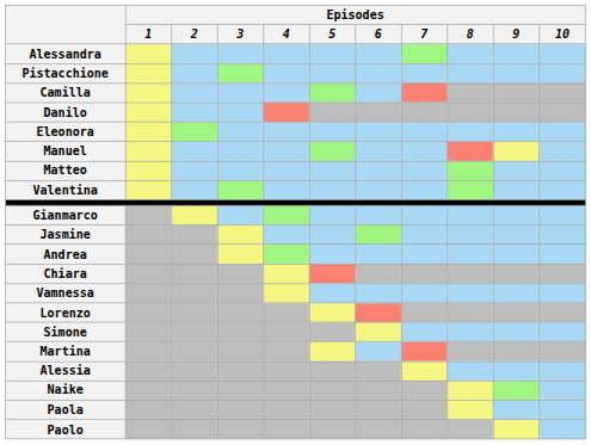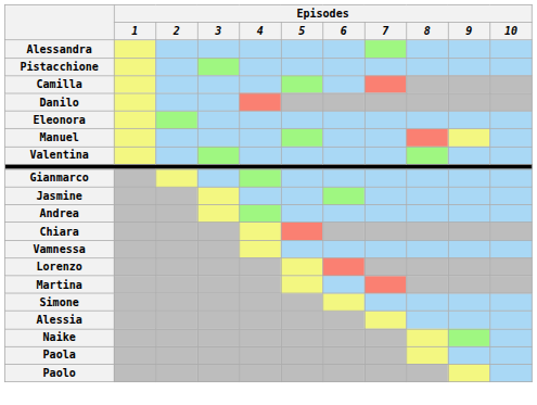 <table class="wikitable" style="text-align:center; width:50%;">
 <tr>
 <th rowspan="2" style="width:15%;"></th>
 <th colspan="10" style="text-align:center;">Episodes</th>
 </tr>
 <tr>
 <th style="text-align:center; width:6%;"><em>1</em></th>
 <th style="text-align:center; width:6%;"><em>2</em></th>
 <th style="text-align:center; width:6%;"><em>3</em></th>
 <th style="text-align:center; width:6%;"><em>4</em></th>
 <th style="text-align:center; width:6%;"><em>5</em></th>
 <th style="text-align:center; width:6%;"><em>6</em></th>
 <th style="text-align:center; width:6%;"><em>7</em></th>
 <th style="text-align:center; width:6%;"><em>8</em></th>
 <th style="text-align:center; width:6%;"><em>9</em></th>
 <th style="text-align:center; width:6%;"><em>10</em></th>
 </tr>
 <tr>
 <th>Alessandra</th>
 <td style="background:#F3F781;"></td>
 <td style="background:#A9D8F5;"></td>
 <td style="background:#A9D8F5;"></td>
 <td style="background:#A9D8F5;"></td>
 <td style="background:#A9D8F5;"></td>
 <td style="background:#A9D8F5;"></td>
 <td style="background:#9FF781;"></td>
 <td style="background:#A9D8F5;"></td>
 <td style="background:#A9D8F5;"></td>
 <td style="background:#A9D8F5;"></td>
 </tr>
 <tr>
 <th>Pistacchione</th>
 <td style="background:#F3F781;"></td>
 <td style="background:#A9D8F5;"></td>
 <td style="background:#9FF781;"></td>
 <td style="background:#A9D8F5;"></td>
 <td style="background:#A9D8F5;"></td>
 <td style="background:#A9D8F5;"></td>
 <td style="background:#A9D8F5;"></td>
 <td style="background:#A9D8F5;"></td>
 <td style="background:#A9D8F5;"></td>
 <td style="background:#A9D8F5;"></td>
 </tr>
 <tr>
 <th>Camilla</th>
 <td style="background:#F3F781;"></td>
 <td style="background:#A9D8F5;"></td>
 <td style="background:#A9D8F5;"></td>
 <td style="background:#A9D8F5;"></td>
 <td style="background:#9FF781;"></td>
 <td style="background:#A9D8F5;"></td>
 <td style="background:#FA8072;"></td>
 <td style="background:#BDBDBD;"></td>
 <td style="background:#BDBDBD;"></td>
 <td style="background:#BDBDBD;"></td>
 </tr>
 <tr>
 <th>Danilo</th>
 <td style="background:#F3F781;"></td>
 <td style="background:#A9D8F5;"></td>
 <td style="background:#A9D8F5;"></td>
 <td style="background:#FA8072;"></td>
 <td style="background:#BDBDBD;"></td>
 <td style="background:#BDBDBD;"></td>
 <td style="background:#BDBDBD;"></td>
 <td style="background:#BDBDBD;"></td>
 <td style="background:#BDBDBD;"></td>
 <td style="background:#BDBDBD;"></td>
 </tr>
 <tr>
 <th>Eleonora</th>
 <td style="background:#F3F781;"></td>
 <td style="background:#9FF781;"></td>
 <td style="background:#A9D8F5;"></td>
 <td style="background:#A9D8F5;"></td>
 <td style="background:#A9D8F5;"></td>
 <td style="background:#A9D8F5;"></td>
 <td style="background:#A9D8F5;"></td>
 <td style="background:#A9D8F5;"></td>
 <td style="background:#A9D8F5;"></td>
 <td style="background:#A9D8F5;"></td>
 </tr>
 <tr>
 <th>Manuel</th>
 <td style="background:#F3F781;"></td>
 <td style="background:#A9D8F5;"></td>
 <td style="background:#A9D8F5;"></td>
 <td style="background:#A9D8F5;"></td>
 <td style="background:#9FF781;"></td>
 <td style="background:#A9D8F5;"></td>
 <td style="background:#A9D8F5;"></td>
 <td style="background:#FA8072;"></td>
 <td style="background:#F3F781;"></td>
-<td style="background:#A9D8F5;"></td>
-</tr>
-<tr>
-<th>Matteo</th>
-<td style="background:#F3F781;"></td>
-<td style="background:#A9D8F5;"></td>
-<td style="background:#A9D8F5;"></td>
-<td style="background:#A9D8F5;"></td>
-<td style="background:#A9D8F5;"></td>
-<td style="background:#A9D8F5;"></td>
-<td style="background:#A9D8F5;"></td>
-<td style="background:#9FF781;"></td>
-<td style="background:#A9D8F5;"></td>
 <td style="background:#A9D8F5;"></td>
 </tr>
 <tr>
 <th>Valentina</th>
 <td style="background:#F3F781;"></td>
 <td style="background:#A9D8F5;"></td>
 <td style="background:#9FF781;"></td>
 <td style="background:#A9D8F5;"></td>
 <td style="background:#A9D8F5;"></td>
 <td style="background:#A9D8F5;"></td>
 <td style="background:#A9D8F5;"></td>
 <td style="background:#9FF781;"></td>
 <td style="background:#A9D8F5;"></td>
 <td style="background:#A9D8F5;"></td>
 </tr>
 <tr>
 <th colspan="11" style="background:#000000;"></th>
 </tr>
 <tr>
 <th>Gianmarco</th>
 <td style="background:#BDBDBD;"></td>
 <td style="background:#F3F781;"></td>
 <td style="background:#A9D8F5;"></td>
 <td style="background:#9FF781;"></td>
 <td style="background:#A9D8F5;"></td>
 <td style="background:#A9D8F5;"></td>
 <td style="background:#A9D8F5;"></td>
 <td style="background:#A9D8F5;"></td>
 <td style="background:#A9D8F5;"></td>
 <td style="background:#A9D8F5;"></td>
 </tr>
 <tr>
 <th>Jasmine</th>
 <td style="background:#BDBDBD;"></td>
 <td style="background:#BDBDBD;"></td>
 <td style="background:#F3F781;"></td>
 <td style="background:#A9D8F5;"></td>
 <td style="background:#A9D8F5;"></td>
 <td style="background:#9FF781;"></td>
 <td style="background:#A9D8F5;"></td>
 <td style="background:#A9D8F5;"></td>
 <td style="background:#A9D8F5;"></td>
 <td style="background:#A9D8F5;"></td>
 </tr>
 <tr>
 <th>Andrea</th>
 <td style="background:#BDBDBD;"></td>
 <td style="background:#BDBDBD;"></td>
 <td style="background:#F3F781;"></td>
 <td style="background:#9FF781;"></td>
 <td style="background:#A9D8F5;"></td>
 <td style="background:#A9D8F5;"></td>
 <td style="background:#A9D8F5;"></td>
 <td style="background:#A9D8F5;"></td>
 <td style="background:#A9D8F5;"></td>
 <td style="background:#A9D8F5;"></td>
 </tr>
 <tr>
 <th>Chiara</th>
 <td style="background:#BDBDBD;"></td>
 <td style="background:#BDBDBD;"></td>
 <td style="background:#BDBDBD;"></td>
 <td style="background:#F3F781;"></td>
 <td style="background:#FA8072;"></td>
 <td style="background:#BDBDBD;"></td>
 <td style="background:#BDBDBD;"></td>
 <td style="background:#BDBDBD;"></td>
 <td style="background:#BDBDBD;"></td>
 <td style="background:#BDBDBD;"></td>
 </tr>
 <tr>
 <th>Vamnessa</th>
 <td style="background:#BDBDBD;"></td>
 <td style="background:#BDBDBD;"></td>
 <td style="background:#BDBDBD;"></td>
 <td style="background:#F3F781;"></td>
 <td style="background:#A9D8F5;"></td>
 <td style="background:#A9D8F5;"></td>
 <td style="background:#A9D8F5;"></td>
 <td style="background:#A9D8F5;"></td>
 <td style="background:#A9D8F5;"></td>
 <td style="background:#A9D8F5;"></td>
 </tr>
 <tr>
 <th>Lorenzo</th>
 <td style="background:#BDBDBD;"></td>
 <td style="background:#BDBDBD;"></td>
 <td style="background:#BDBDBD;"></td>
 <td style="background:#BDBDBD;"></td>
 <td style="background:#F3F781;"></td>
 <td style="background:#FA8072;"></td>
 <td style="background:#BDBDBD;"></td>
 <td style="background:#BDBDBD;"></td>
 <td style="background:#BDBDBD;"></td>
 <td style="background:#BDBDBD;"></td>
 </tr>
 <tr>
+<th>Martina</th>
+<td style="background:#BDBDBD;"></td>
+<td style="background:#BDBDBD;"></td>
+<td style="background:#BDBDBD;"></td>
+<td style="background:#BDBDBD;"></td>
+<td style="background:#F3F781;"></td>
+<td style="background:#A9D8F5;"></td>
+<td style="background:#FA8072;"></td>
+<td style="background:#BDBDBD;"></td>
+<td style="background:#BDBDBD;"></td>
+<td style="background:#BDBDBD;"></td>
+</tr>
+<tr>
 <th>Simone</th>
 <td style="background:#BDBDBD;"></td>
 <td style="background:#BDBDBD;"></td>
 <td style="background:#BDBDBD;"></td>
 <td style="background:#BDBDBD;"></td>
 <td style="background:#BDBDBD;"></td>
 <td style="background:#F3F781;"></td>
 <td style="background:#A9D8F5;"></td>
 <td style="background:#A9D8F5;"></td>
 <td style="background:#A9D8F5;"></td>
 <td style="background:#A9D8F5;"></td>
-</tr>
-<tr>
-<th>Martina</th>
-<td style="background:#BDBDBD;"></td>
-<td style="background:#BDBDBD;"></td>
-<td style="background:#BDBDBD;"></td>
-<td style="background:#BDBDBD;"></td>
-<td style="background:#F3F781;"></td>
-<td style="background:#A9D8F5;"></td>
-<td style="background:#FA8072;"></td>
-<td style="background:#BDBDBD;"></td>
-<td style="background:#BDBDBD;"></td>
-<td style="background:#BDBDBD;"></td>
 </tr>
 <tr>
 <th>Alessia</th>
 <td style="background:#BDBDBD;"></td>
 <td style="background:#BDBDBD;"></td>
 <td style="background:#BDBDBD;"></td>
 <td style="background:#BDBDBD;"></td>
 <td style="background:#BDBDBD;"></td>
 <td style="background:#BDBDBD;"></td>
 <td style="background:#F3F781;"></td>
 <td style="background:#A9D8F5;"></td>
 <td style="background:#A9D8F5;"></td>
 <td style="background:#A9D8F5;"></td>
 </tr>
 <tr>
 <th>Naike</th>
 <td style="background:#BDBDBD;"></td>
 <td style="background:#BDBDBD;"></td>
 <td style="background:#BDBDBD;"></td>
 <td style="background:#BDBDBD;"></td>
 <td style="background:#BDBDBD;"></td>
 <td style="background:#BDBDBD;"></td>
 <td style="background:#BDBDBD;"></td>
 <td style="background:#F3F781;"></td>
 <td style="background:#9FF781;"></td>
 <td style="background:#A9D8F5;"></td>
 </tr>
 <tr>
 <th>Paola</th>
 <td style="background:#BDBDBD;"></td>
 <td style="background:#BDBDBD;"></td>
 <td style="background:#BDBDBD;"></td>
 <td style="background:#BDBDBD;"></td>
 <td style="background:#BDBDBD;"></td>
 <td style="background:#BDBDBD;"></td>
 <td style="background:#BDBDBD;"></td>
 <td style="background:#F3F781;"></td>
 <td style="background:#A9D8F5;"></td>
 <td style="background:#A9D8F5;"></td>
 </tr>
 <tr>
 <th>Paolo</th>
 <td style="background:#BDBDBD;"></td>
 <td style="background:#BDBDBD;"></td>
 <td style="background:#BDBDBD;"></td>
 <td style="background:#BDBDBD;"></td>
 <td style="background:#BDBDBD;"></td>
 <td style="background:#BDBDBD;"></td>
 <td style="background:#BDBDBD;"></td>
 <td style="background:#BDBDBD;"></td>
 <td style="background:#F3F781;"></td>
 <td style="background:#A9D8F5;"></td>
 </tr>
 </table>
